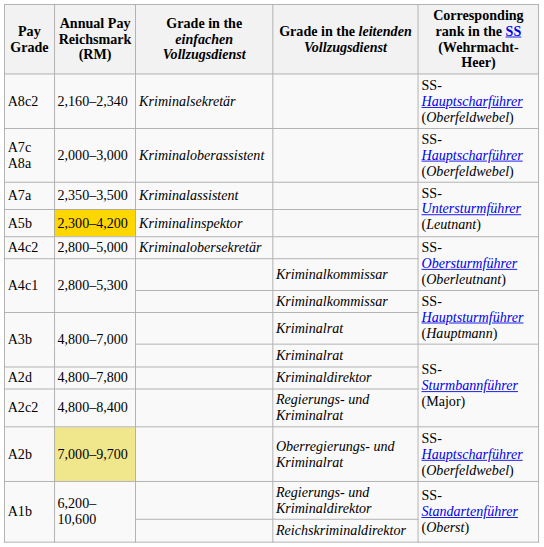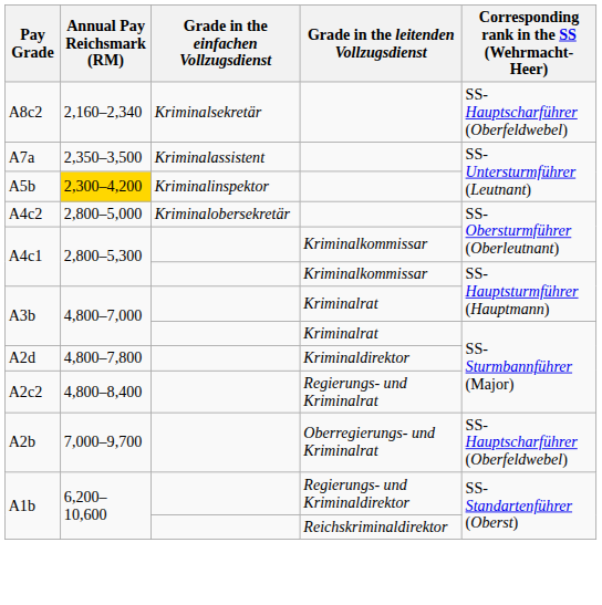 <table class="wikitable">
 <tr>
 <th align="left" width="100">Pay Grade</th>
 <th align="left" width="110">Annual Pay<br>Reichsmark (RM)</th>
 <th align="left" width="200">Grade in the <em>einfachen Vollzugsdienst</em> <br></th>
 <th align="left" width="250">Grade in the <em>leitenden Vollzugsdienst</em> <br></th>
 <th align="left" width="250">Corresponding rank in the <a href='#'>SS</a> <br> (Wehrmacht-Heer)</th>
 </tr>
 <tr>
 <td>A8c2</td>
 <td>2,160–2,340</td>
 <td><em>Kriminalsekretär</em></td>
-<td></td>
-<td>SS-<em><a href='#'>Hauptscharführer</a></em><br>(<em>Oberfeldwebel</em>)</td>
-</tr>
-<tr>
-<td>A7c<br>A8a</td>
-<td>2,000–3,000</td>
-<td><em>Kriminaloberassistent</em></td>
 <td></td>
 <td>SS-<em><a href='#'>Hauptscharführer</a></em><br>(<em>Oberfeldwebel</em>)</td>
 </tr>
 <tr>
 <td>A7a</td>
 <td>2,350–3,500</td>
 <td><em>Kriminalassistent</em></td>
 <td></td>
 <td rowspan=2>SS-<em><a href='#'>Untersturmführer</a></em><br>(<em>Leutnant</em>)</td>
 </tr>
 <tr>
 <td>A5b</td>
 <td style="background: gold;">2,300–4,200</td>
 <td><em>Kriminalinspektor</em></td>
 <td></td>
 </tr>
 <tr>
 <td>A4c2</td>
 <td>2,800–5,000</td>
 <td><em>Kriminalobersekretär</em></td>
 <td></td>
 <td rowspan=2>SS-<em><a href='#'>Obersturmführer</a></em><br>(<em>Oberleutnant</em>)</td>
 </tr>
 <tr>
 <td rowspan=2>A4c1</td>
 <td rowspan=2>2,800–5,300</td>
 <td></td>
 <td><em>Kriminalkommissar</em></td>
 </tr>
 <tr>
 <td></td>
 <td><em>Kriminalkommissar</em><br></td>
 <td rowspan=2>SS-<em><a href='#'>Hauptsturmführer</a></em><br>(<em>Hauptmann</em>)</td>
 </tr>
 <tr>
 <td rowspan=2>A3b</td>
 <td rowspan=2>4,800–7,000</td>
 <td></td>
 <td><em>Kriminalrat</em></td>
 </tr>
 <tr>
 <td></td>
 <td><em>Kriminalrat</em><br></td>
 <td rowspan=3>SS-<em><a href='#'>Sturmbannführer</a></em><br>(Major)</td>
 </tr>
 <tr>
 <td>A2d</td>
 <td>4,800–7,800</td>
 <td></td>
 <td><em>Kriminaldirektor</em></td>
 </tr>
 <tr>
 <td>A2c2</td>
 <td>4,800–8,400</td>
 <td></td>
 <td><em>Regierungs- und Kriminalrat</em></td>
 </tr>
 <tr>
 <td>A2b</td>
-<td style="background: khaki;">7,000–9,700</td>
+<td>7,000–9,700</td>
 <td></td>
 <td><em>Oberregierungs- und Kriminalrat</em></td>
 <td>SS-<em><a href='#'>Hauptscharführer</a></em><br>(<em>Oberfeldwebel</em>)</td>
 </tr>
 <tr>
 <td rowspan=2>A1b</td>
 <td rowspan=2>6,200–10,600</td>
 <td></td>
 <td><em>Regierungs- und Kriminaldirektor</em></td>
 <td rowspan=2>SS-<em><a href='#'>Standartenführer</a></em><br> (<em>Oberst</em>)</td>
 </tr>
 <tr>
 <td></td>
 <td><em>Reichskriminaldirektor</em></td>
 </tr>
 </table>
